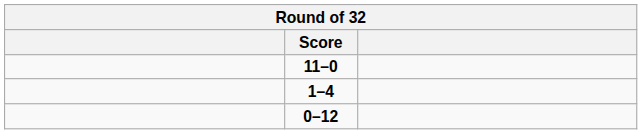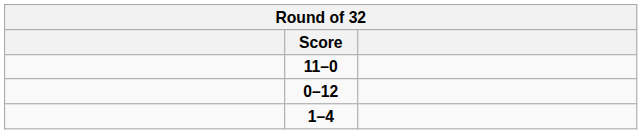 <table class="wikitable" style="text-align: center; font-size:90% ">
 <tr>
 <th colspan=3>Round of 32</th>
 </tr>
 <tr>
 <th align="right" width="250"></th>
 <th width="60">Score</th>
 <th align="left" width="250"></th>
 </tr>
 <tr>
 <td align=left><strong></strong></td>
 <td align=center><strong>11–0</strong></td>
 <td align=left></td>
 </tr>
 <tr>
 <td align=left></td>
-<td align=center><strong>1–4</strong></td>
+<td align=center><strong>0–12</strong></td>
 <td align=left><strong></strong></td>
 </tr>
 <tr>
 <td align=left></td>
-<td align=center><strong>0–12</strong></td>
+<td align=center><strong>1–4</strong></td>
 <td align=left><strong></strong></td>
 </tr>
 </table>
